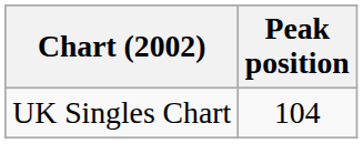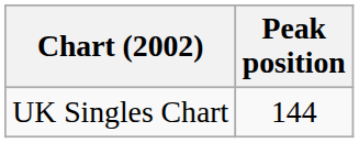 <table class="wikitable sortable">
 <tr>
 <th>Chart (2002)</th>
 <th>Peak<br>position</th>
 </tr>
 <tr>
 <td align="left">UK Singles Chart</td>
-<td style="text-align:center;">104</td>
+<td style="text-align:center;">144</td>
 </tr>
 </table>
